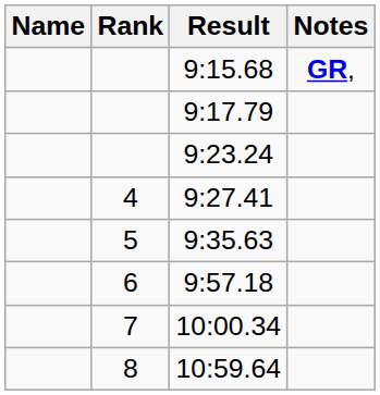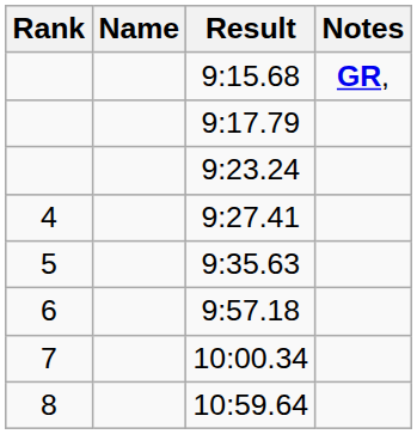 <table class="wikitable sortable" style="text-align:center">
 <tr>
+<th>Rank</th>
 <th>Name</th>
-<th>Rank</th>
 <th>Result</th>
 <th>Notes</th>
 </tr>
 <tr>
+<td></td>
 <td align="left"></td>
-<td></td>
 <td>9:15.68</td>
 <td><strong><a href='#'>GR</a></strong>, </td>
 </tr>
 <tr>
+<td></td>
 <td align="left"></td>
-<td></td>
 <td>9:17.79</td>
 <td></td>
 </tr>
 <tr>
+<td></td>
 <td align="left"></td>
-<td></td>
 <td>9:23.24</td>
 <td></td>
 </tr>
 <tr>
+<td>4</td>
 <td align="left"></td>
-<td>4</td>
 <td>9:27.41</td>
 <td></td>
 </tr>
 <tr>
+<td>5</td>
 <td align="left"></td>
-<td>5</td>
 <td>9:35.63</td>
 <td></td>
 </tr>
 <tr>
+<td>6</td>
 <td align="left"></td>
-<td>6</td>
 <td>9:57.18</td>
 <td></td>
 </tr>
 <tr>
+<td>7</td>
 <td align="left"></td>
-<td>7</td>
 <td>10:00.34</td>
 <td></td>
 </tr>
 <tr>
+<td>8</td>
 <td align="left"></td>
-<td>8</td>
 <td>10:59.64</td>
 <td></td>
 </tr>
 </table>
